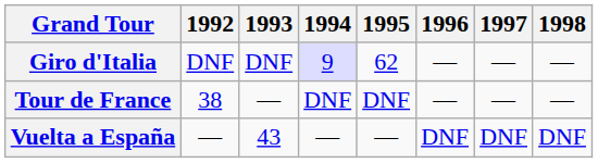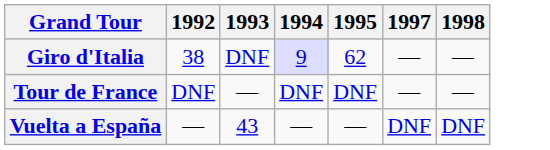 <table class="wikitable plainrowheaders">
 <tr>
 <th scope="col"><a href='#'>Grand Tour</a></th>
 <th scope="col">1992</th>
 <th scope="col">1993</th>
 <th scope="col">1994</th>
 <th scope="col">1995</th>
-<th scope="col">1996</th>
 <th scope="col">1997</th>
 <th scope="col">1998</th>
 </tr>
 <tr style="text-align:center;">
 <th scope="row"> <a href='#'>Giro d'Italia</a></th>
-<td><a href='#'>DNF</a></td>
+<td><a href='#'>38</a></td>
 <td><a href='#'>DNF</a></td>
 <td style="background:#ddf;"><a href='#'>9</a></td>
 <td><a href='#'>62</a></td>
 <td>—</td>
 <td>—</td>
-<td>—</td>
 </tr>
 <tr style="text-align:center;">
 <th scope="row"> <a href='#'>Tour de France</a></th>
-<td><a href='#'>38</a></td>
+<td><a href='#'>DNF</a></td>
 <td>—</td>
 <td><a href='#'>DNF</a></td>
 <td><a href='#'>DNF</a></td>
-<td>—</td>
 <td>—</td>
 <td>—</td>
 </tr>
 <tr style="text-align:center;">
 <th scope="row"> <a href='#'>Vuelta a España</a></th>
 <td>—</td>
 <td><a href='#'>43</a></td>
 <td>—</td>
 <td>—</td>
 <td><a href='#'>DNF</a></td>
 <td><a href='#'>DNF</a></td>
-<td><a href='#'>DNF</a></td>
 </tr>
 </table>
